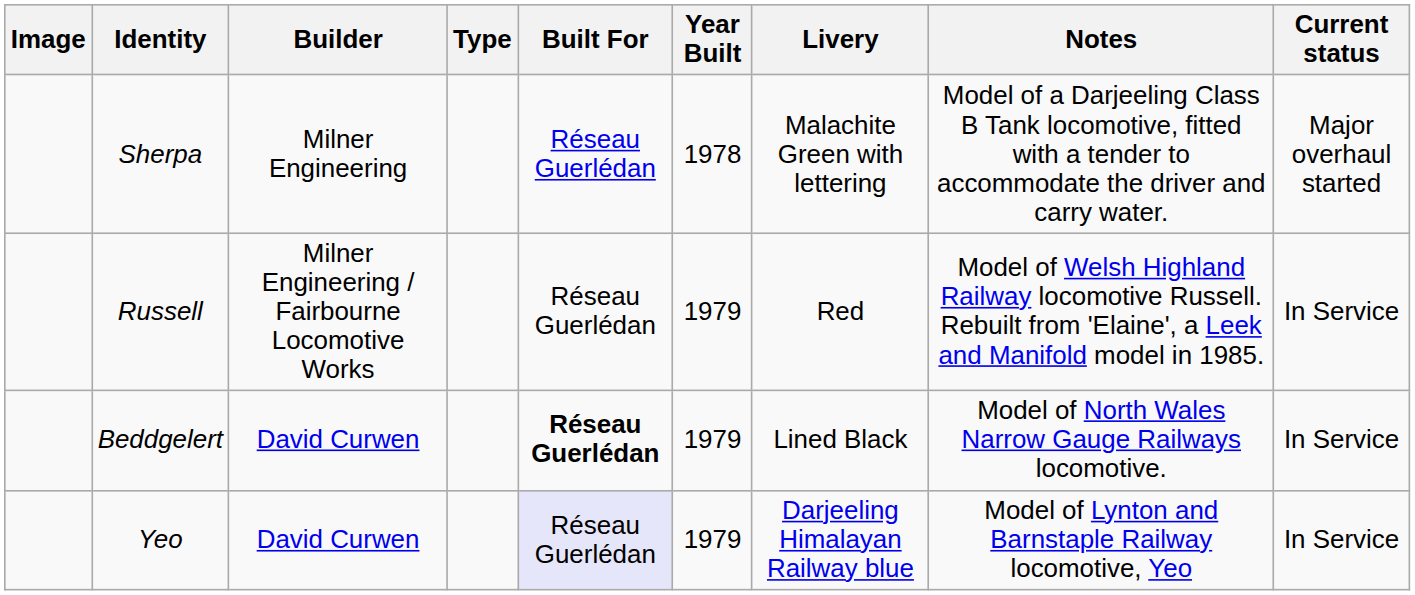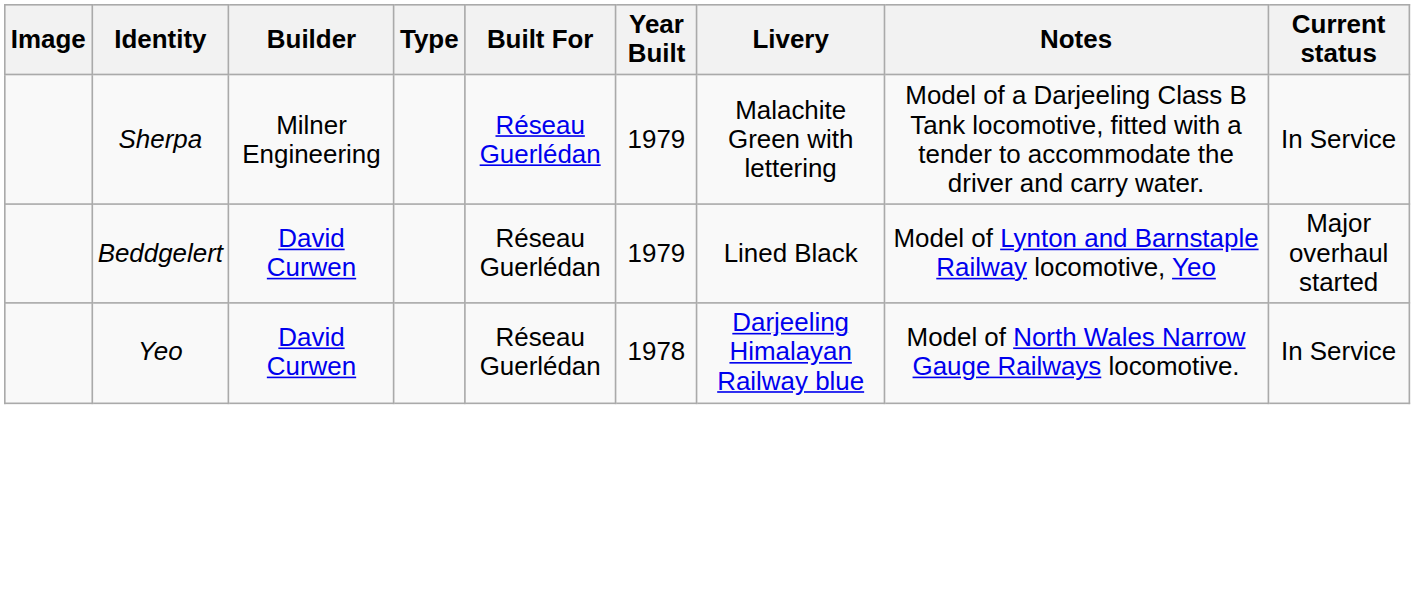 <table class="sort wikitable sortable">
 <tr>
 <th>Image</th>
 <th>Identity</th>
 <th>Builder</th>
 <th>Type</th>
 <th>Built For</th>
 <th>Year Built</th>
 <th>Livery</th>
 <th>Notes</th>
 <th>Current status</th>
 </tr>
 <tr>
 <td></td>
 <td align=center><em>Sherpa</em></td>
 <td align=center>Milner Engineering</td>
 <td align=center></td>
 <td align=center><a href='#'>Réseau Guerlédan</a></td>
-<td align=center>1978</td>
+<td align=center>1979</td>
 <td align=center>Malachite Green with lettering</td>
 <td align=center>Model of a Darjeeling Class B Tank locomotive, fitted with a tender to accommodate the driver and carry water.</td>
-<td align=center>Major overhaul started</td>
-</tr>
-<tr>
-<td></td>
-<td align=center><em>Russell</em></td>
-<td align=center>Milner Engineering / Fairbourne Locomotive Works</td>
-<td align=center></td>
-<td align=center>Réseau Guerlédan</td>
-<td align=center>1979</td>
-<td align=center>Red</td>
-<td align=center>Model of <a href='#'>Welsh Highland Railway</a> locomotive Russell. Rebuilt from 'Elaine', a <a href='#'>Leek and Manifold</a> model in 1985.</td>
 <td align=center>In Service</td>
 </tr>
 <tr>
 <td></td>
 <td align=center><em>Beddgelert</em></td>
 <td align=center><a href='#'>David Curwen</a></td>
 <td align=center></td>
-<td align=center><strong>Réseau Guerlédan</strong></td>
+<td align=center>Réseau Guerlédan</td>
 <td align=center>1979</td>
 <td align=center>Lined Black</td>
-<td align=center>Model of <a href='#'>North Wales Narrow Gauge Railways</a> locomotive.</td>
-<td align=center>In Service</td>
+<td align=center>Model of <a href='#'>Lynton and Barnstaple Railway</a> locomotive, <a href='#'>Yeo</a></td>
+<td align=center>Major overhaul started</td>
 </tr>
 <tr>
 <td></td>
 <td align=center><em>Yeo</em></td>
 <td align=center><a href='#'>David Curwen</a></td>
 <td align=center></td>
-<td align=center style="background: lavender;">Réseau Guerlédan</td>
-<td align=center>1979</td>
+<td align=center>Réseau Guerlédan</td>
+<td align=center>1978</td>
 <td align=center><a href='#'>Darjeeling Himalayan Railway blue</a></td>
-<td align=center>Model of <a href='#'>Lynton and Barnstaple Railway</a> locomotive, <a href='#'>Yeo</a></td>
+<td align=center>Model of <a href='#'>North Wales Narrow Gauge Railways</a> locomotive.</td>
 <td align=center>In Service</td>
 </tr>
 </table>
